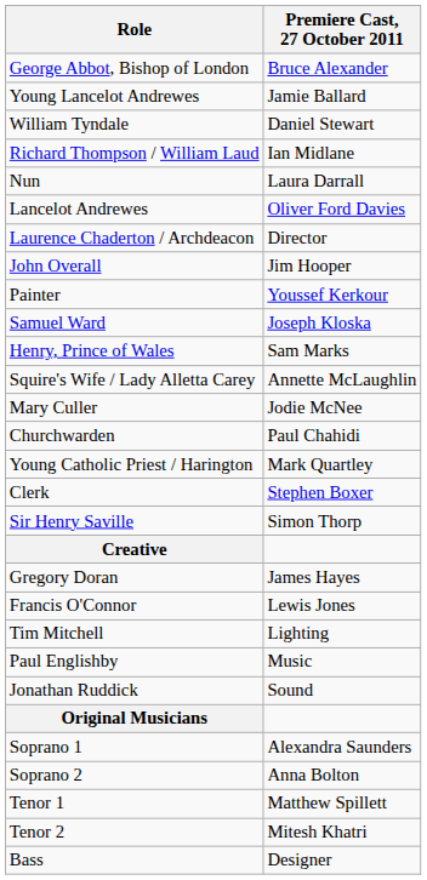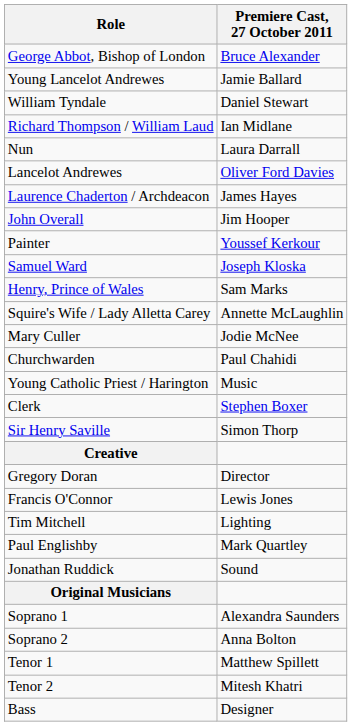 <table class="wikitable" border="1">
 <tr>
 <th>Role</th>
 <th>Premiere Cast, <br>27 October 2011<br></th>
 </tr>
 <tr>
 <td><a href='#'>George Abbot</a>, Bishop of London</td>
 <td><a href='#'>Bruce Alexander</a></td>
 </tr>
 <tr>
 <td>Young Lancelot Andrewes</td>
 <td>Jamie Ballard</td>
 </tr>
 <tr>
 <td>William Tyndale</td>
 <td>Daniel Stewart</td>
 </tr>
 <tr>
 <td><a href='#'>Richard Thompson</a> / <a href='#'>William Laud</a></td>
 <td>Ian Midlane</td>
 </tr>
 <tr>
 <td>Nun</td>
 <td>Laura Darrall</td>
 </tr>
 <tr>
 <td>Lancelot Andrewes</td>
 <td><a href='#'>Oliver Ford Davies</a></td>
 </tr>
 <tr>
 <td><a href='#'>Laurence Chaderton</a> / Archdeacon</td>
-<td>Director</td>
+<td>James Hayes</td>
 </tr>
 <tr>
 <td><a href='#'>John Overall</a></td>
 <td>Jim Hooper</td>
 </tr>
 <tr>
 <td>Painter</td>
 <td><a href='#'>Youssef Kerkour</a></td>
 </tr>
 <tr>
 <td><a href='#'>Samuel Ward</a></td>
 <td><a href='#'>Joseph Kloska</a></td>
 </tr>
 <tr>
 <td><a href='#'>Henry, Prince of Wales</a></td>
 <td>Sam Marks</td>
 </tr>
 <tr>
 <td>Squire's Wife / Lady Alletta Carey</td>
 <td>Annette McLaughlin</td>
 </tr>
 <tr>
 <td>Mary Culler</td>
 <td>Jodie McNee</td>
 </tr>
 <tr>
 <td>Churchwarden</td>
 <td>Paul Chahidi</td>
 </tr>
 <tr>
 <td>Young Catholic Priest / Harington</td>
-<td>Mark Quartley</td>
+<td>Music</td>
 </tr>
 <tr>
 <td>Clerk</td>
 <td><a href='#'>Stephen Boxer</a></td>
 </tr>
 <tr>
 <td><a href='#'>Sir Henry Saville</a></td>
 <td>Simon Thorp</td>
 </tr>
 <tr>
 <th>Creative</th>
 </tr>
 <tr>
 <td>Gregory Doran</td>
-<td>James Hayes</td>
+<td>Director</td>
 </tr>
 <tr>
 <td>Francis O'Connor</td>
 <td>Lewis Jones</td>
 </tr>
 <tr>
 <td>Tim Mitchell</td>
 <td>Lighting</td>
 </tr>
 <tr>
 <td>Paul Englishby</td>
-<td>Music</td>
+<td>Mark Quartley</td>
 </tr>
 <tr>
 <td>Jonathan Ruddick</td>
 <td>Sound</td>
 </tr>
 <tr>
 <th>Original Musicians</th>
 </tr>
 <tr>
 <td>Soprano 1</td>
 <td>Alexandra Saunders</td>
 </tr>
 <tr>
 <td>Soprano 2</td>
 <td>Anna Bolton</td>
 </tr>
 <tr>
 <td>Tenor 1</td>
 <td>Matthew Spillett</td>
 </tr>
 <tr>
 <td>Tenor 2</td>
 <td>Mitesh Khatri </td>
 </tr>
 <tr>
 <td>Bass</td>
 <td>Designer</td>
 </tr>
 </table>
